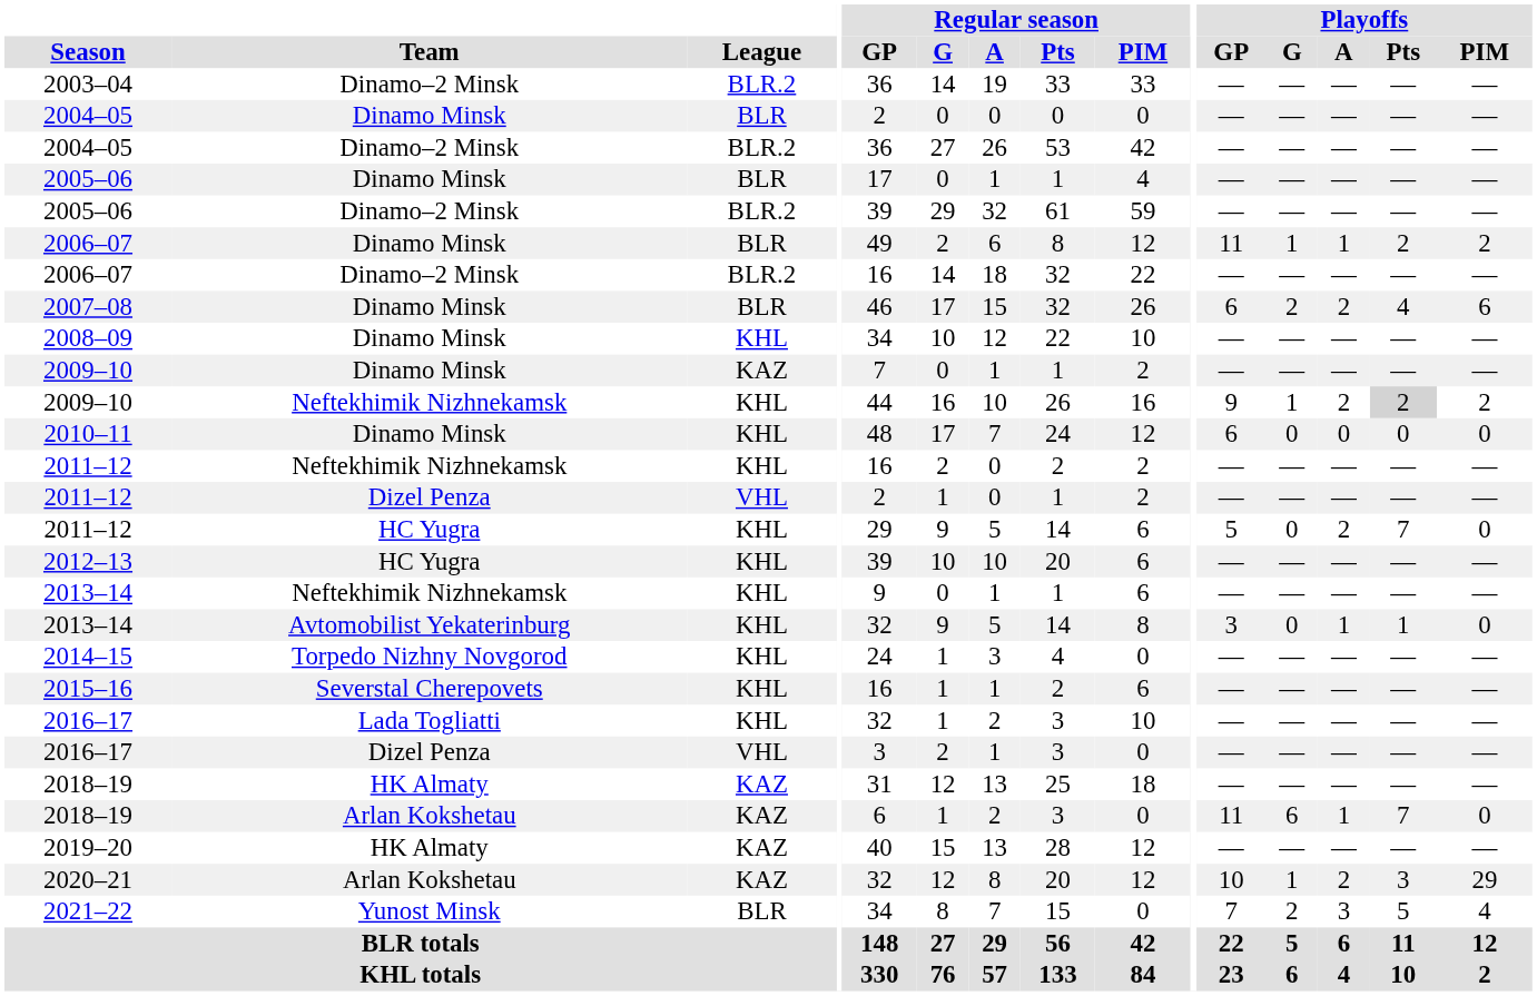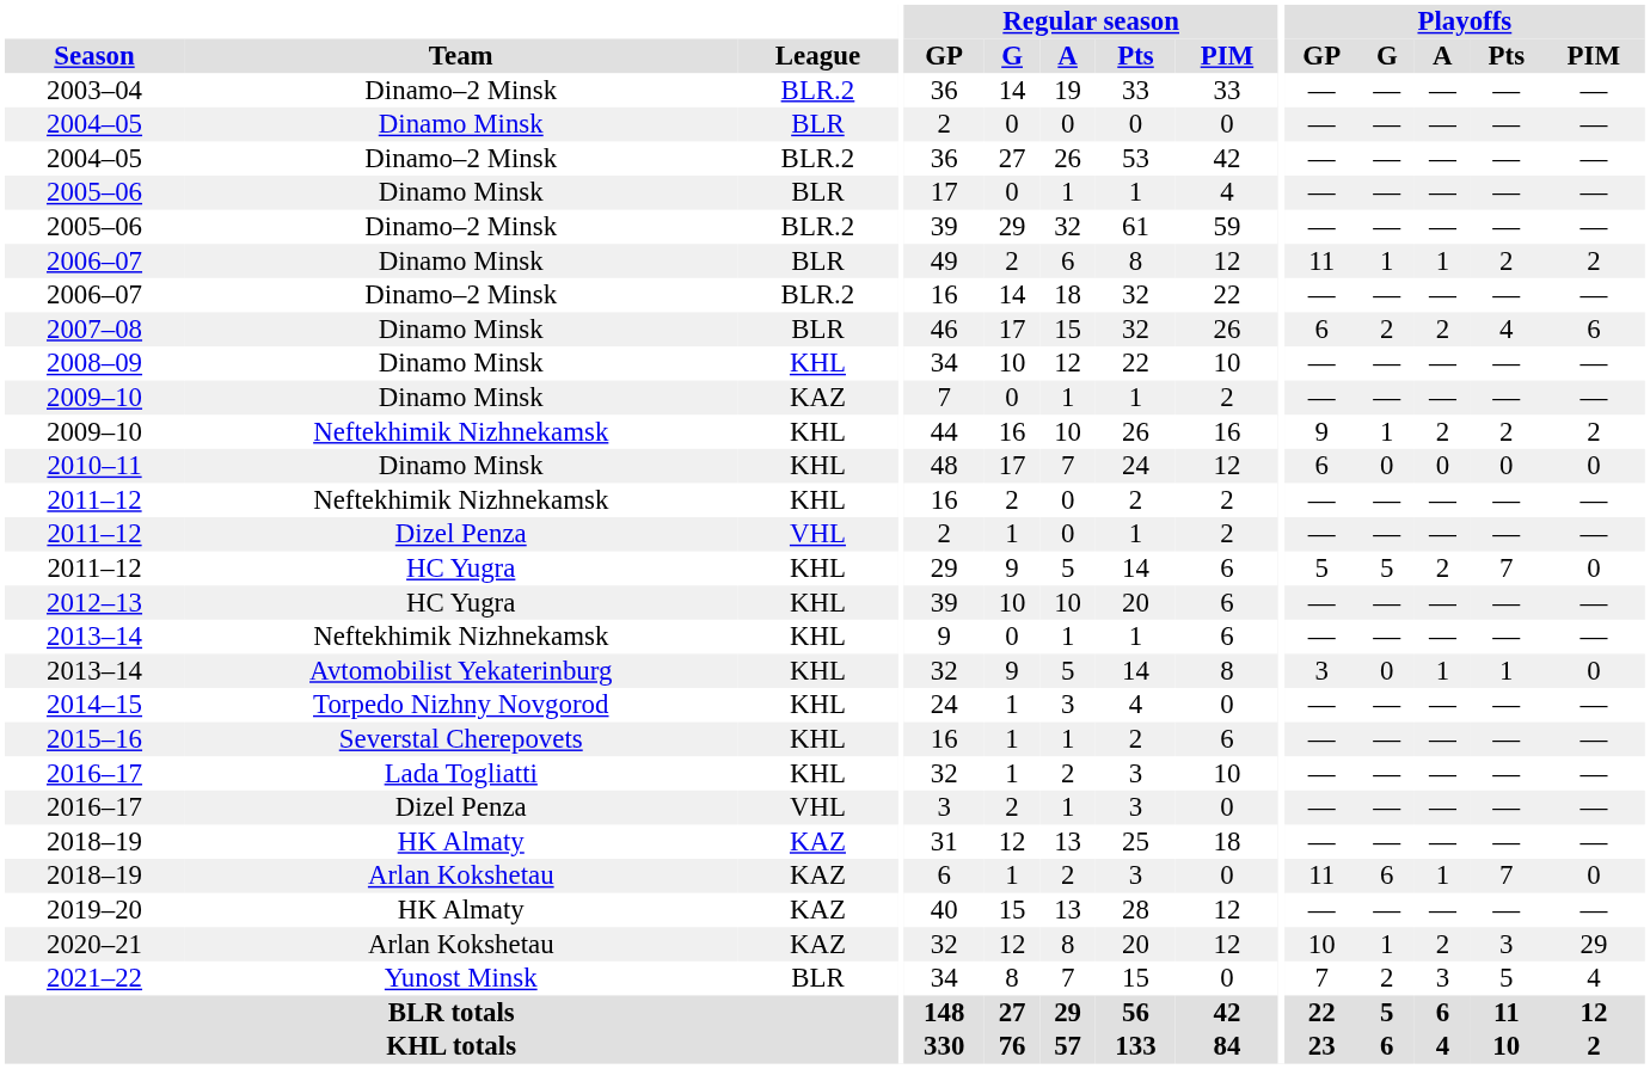 <table border="0" cellpadding="1" cellspacing="0" style="text-align:center; width:60em">
 <tr bgcolor="#e0e0e0">
 <th colspan="3" bgcolor="#ffffff"></th>
 <th rowspan="99" bgcolor="#ffffff"></th>
 <th colspan="5"><a href='#'>Regular season</a></th>
 <th rowspan="99" bgcolor="#ffffff"></th>
 <th colspan="5"><a href='#'>Playoffs</a></th>
 </tr>
 <tr bgcolor="#e0e0e0">
 <th><a href='#'>Season</a></th>
 <th>Team</th>
 <th>League</th>
 <th>GP</th>
 <th><a href='#'>G</a></th>
 <th><a href='#'>A</a></th>
 <th><a href='#'>Pts</a></th>
 <th><a href='#'>PIM</a></th>
 <th>GP</th>
 <th>G</th>
 <th>A</th>
 <th>Pts</th>
 <th>PIM</th>
 </tr>
 <tr>
 <td>2003–04</td>
 <td>Dinamo–2 Minsk</td>
 <td><a href='#'>BLR.2</a></td>
 <td>36</td>
 <td>14</td>
 <td>19</td>
 <td>33</td>
 <td>33</td>
 <td>—</td>
 <td>—</td>
 <td>—</td>
 <td>—</td>
 <td>—</td>
 </tr>
 <tr bgcolor="#f0f0f0">
 <td><a href='#'>2004–05</a></td>
 <td><a href='#'>Dinamo Minsk</a></td>
 <td><a href='#'>BLR</a></td>
 <td>2</td>
 <td>0</td>
 <td>0</td>
 <td>0</td>
 <td>0</td>
 <td>—</td>
 <td>—</td>
 <td>—</td>
 <td>—</td>
 <td>—</td>
 </tr>
 <tr>
 <td>2004–05</td>
 <td>Dinamo–2 Minsk</td>
 <td>BLR.2</td>
 <td>36</td>
 <td>27</td>
 <td>26</td>
 <td>53</td>
 <td>42</td>
 <td>—</td>
 <td>—</td>
 <td>—</td>
 <td>—</td>
 <td>—</td>
 </tr>
 <tr bgcolor="#f0f0f0">
 <td><a href='#'>2005–06</a></td>
 <td>Dinamo Minsk</td>
 <td>BLR</td>
 <td>17</td>
 <td>0</td>
 <td>1</td>
 <td>1</td>
 <td>4</td>
 <td>—</td>
 <td>—</td>
 <td>—</td>
 <td>—</td>
 <td>—</td>
 </tr>
 <tr>
 <td>2005–06</td>
 <td>Dinamo–2 Minsk</td>
 <td>BLR.2</td>
 <td>39</td>
 <td>29</td>
 <td>32</td>
 <td>61</td>
 <td>59</td>
 <td>—</td>
 <td>—</td>
 <td>—</td>
 <td>—</td>
 <td>—</td>
 </tr>
 <tr bgcolor="#f0f0f0">
 <td><a href='#'>2006–07</a></td>
 <td>Dinamo Minsk</td>
 <td>BLR</td>
 <td>49</td>
 <td>2</td>
 <td>6</td>
 <td>8</td>
 <td>12</td>
 <td>11</td>
 <td>1</td>
 <td>1</td>
 <td>2</td>
 <td>2</td>
 </tr>
 <tr>
 <td>2006–07</td>
 <td>Dinamo–2 Minsk</td>
 <td>BLR.2</td>
 <td>16</td>
 <td>14</td>
 <td>18</td>
 <td>32</td>
 <td>22</td>
 <td>—</td>
 <td>—</td>
 <td>—</td>
 <td>—</td>
 <td>—</td>
 </tr>
 <tr bgcolor="#f0f0f0">
 <td><a href='#'>2007–08</a></td>
 <td>Dinamo Minsk</td>
 <td>BLR</td>
 <td>46</td>
 <td>17</td>
 <td>15</td>
 <td>32</td>
 <td>26</td>
 <td>6</td>
 <td>2</td>
 <td>2</td>
 <td>4</td>
 <td>6</td>
 </tr>
 <tr>
 <td><a href='#'>2008–09</a></td>
 <td>Dinamo Minsk</td>
 <td><a href='#'>KHL</a></td>
 <td>34</td>
 <td>10</td>
 <td>12</td>
 <td>22</td>
 <td>10</td>
 <td>—</td>
 <td>—</td>
 <td>—</td>
 <td>—</td>
 <td>—</td>
 </tr>
 <tr bgcolor="#f0f0f0">
 <td><a href='#'>2009–10</a></td>
 <td>Dinamo Minsk</td>
 <td>KAZ</td>
 <td>7</td>
 <td>0</td>
 <td>1</td>
 <td>1</td>
 <td>2</td>
 <td>—</td>
 <td>—</td>
 <td>—</td>
 <td>—</td>
 <td>—</td>
 </tr>
 <tr>
 <td>2009–10</td>
 <td><a href='#'>Neftekhimik Nizhnekamsk</a></td>
 <td>KHL</td>
 <td>44</td>
 <td>16</td>
 <td>10</td>
 <td>26</td>
 <td>16</td>
 <td>9</td>
 <td>1</td>
 <td>2</td>
-<td style="background: lightgrey;">2</td>
+<td>2</td>
 <td>2</td>
 </tr>
 <tr bgcolor="#f0f0f0">
 <td><a href='#'>2010–11</a></td>
 <td>Dinamo Minsk</td>
 <td>KHL</td>
 <td>48</td>
 <td>17</td>
 <td>7</td>
 <td>24</td>
 <td>12</td>
 <td>6</td>
 <td>0</td>
 <td>0</td>
 <td>0</td>
 <td>0</td>
 </tr>
 <tr>
 <td><a href='#'>2011–12</a></td>
 <td>Neftekhimik Nizhnekamsk</td>
 <td>KHL</td>
 <td>16</td>
 <td>2</td>
 <td>0</td>
 <td>2</td>
 <td>2</td>
 <td>—</td>
 <td>—</td>
 <td>—</td>
 <td>—</td>
 <td>—</td>
 </tr>
 <tr bgcolor="#f0f0f0">
 <td><a href='#'>2011–12</a></td>
 <td><a href='#'>Dizel Penza</a></td>
 <td><a href='#'>VHL</a></td>
 <td>2</td>
 <td>1</td>
 <td>0</td>
 <td>1</td>
 <td>2</td>
 <td>—</td>
 <td>—</td>
 <td>—</td>
 <td>—</td>
 <td>—</td>
 </tr>
 <tr>
 <td>2011–12</td>
 <td><a href='#'>HC Yugra</a></td>
 <td>KHL</td>
 <td>29</td>
 <td>9</td>
 <td>5</td>
 <td>14</td>
 <td>6</td>
 <td>5</td>
-<td>0</td>
+<td>5</td>
 <td>2</td>
 <td>7</td>
 <td>0</td>
 </tr>
 <tr bgcolor="#f0f0f0">
 <td><a href='#'>2012–13</a></td>
 <td>HC Yugra</td>
 <td>KHL</td>
 <td>39</td>
 <td>10</td>
 <td>10</td>
 <td>20</td>
 <td>6</td>
 <td>—</td>
 <td>—</td>
 <td>—</td>
 <td>—</td>
 <td>—</td>
 </tr>
 <tr>
 <td><a href='#'>2013–14</a></td>
 <td>Neftekhimik Nizhnekamsk</td>
 <td>KHL</td>
 <td>9</td>
 <td>0</td>
 <td>1</td>
 <td>1</td>
 <td>6</td>
 <td>—</td>
 <td>—</td>
 <td>—</td>
 <td>—</td>
 <td>—</td>
 </tr>
 <tr bgcolor="#f0f0f0">
 <td>2013–14</td>
 <td><a href='#'>Avtomobilist Yekaterinburg</a></td>
 <td>KHL</td>
 <td>32</td>
 <td>9</td>
 <td>5</td>
 <td>14</td>
 <td>8</td>
 <td>3</td>
 <td>0</td>
 <td>1</td>
 <td>1</td>
 <td>0</td>
 </tr>
 <tr>
 <td><a href='#'>2014–15</a></td>
 <td><a href='#'>Torpedo Nizhny Novgorod</a></td>
 <td>KHL</td>
 <td>24</td>
 <td>1</td>
 <td>3</td>
 <td>4</td>
 <td>0</td>
 <td>—</td>
 <td>—</td>
 <td>—</td>
 <td>—</td>
 <td>—</td>
 </tr>
 <tr bgcolor="#f0f0f0">
 <td><a href='#'>2015–16</a></td>
 <td><a href='#'>Severstal Cherepovets</a></td>
 <td>KHL</td>
 <td>16</td>
 <td>1</td>
 <td>1</td>
 <td>2</td>
 <td>6</td>
 <td>—</td>
 <td>—</td>
 <td>—</td>
 <td>—</td>
 <td>—</td>
 </tr>
 <tr>
 <td><a href='#'>2016–17</a></td>
 <td><a href='#'>Lada Togliatti</a></td>
 <td>KHL</td>
 <td>32</td>
 <td>1</td>
 <td>2</td>
 <td>3</td>
 <td>10</td>
 <td>—</td>
 <td>—</td>
 <td>—</td>
 <td>—</td>
 <td>—</td>
 </tr>
 <tr bgcolor="#f0f0f0">
 <td>2016–17</td>
 <td>Dizel Penza</td>
 <td>VHL</td>
 <td>3</td>
 <td>2</td>
 <td>1</td>
 <td>3</td>
 <td>0</td>
 <td>—</td>
 <td>—</td>
 <td>—</td>
 <td>—</td>
 <td>—</td>
 </tr>
 <tr>
 <td>2018–19</td>
 <td><a href='#'>HK Almaty</a></td>
 <td><a href='#'>KAZ</a></td>
 <td>31</td>
 <td>12</td>
 <td>13</td>
 <td>25</td>
 <td>18</td>
 <td>—</td>
 <td>—</td>
 <td>—</td>
 <td>—</td>
 <td>—</td>
 </tr>
 <tr bgcolor="#f0f0f0">
 <td>2018–19</td>
 <td><a href='#'>Arlan Kokshetau</a></td>
 <td>KAZ</td>
 <td>6</td>
 <td>1</td>
 <td>2</td>
 <td>3</td>
 <td>0</td>
 <td>11</td>
 <td>6</td>
 <td>1</td>
 <td>7</td>
 <td>0</td>
 </tr>
 <tr>
 <td>2019–20</td>
 <td>HK Almaty</td>
 <td>KAZ</td>
 <td>40</td>
 <td>15</td>
 <td>13</td>
 <td>28</td>
 <td>12</td>
 <td>—</td>
 <td>—</td>
 <td>—</td>
 <td>—</td>
 <td>—</td>
 </tr>
 <tr bgcolor="#f0f0f0">
 <td>2020–21</td>
 <td>Arlan Kokshetau</td>
 <td>KAZ</td>
 <td>32</td>
 <td>12</td>
 <td>8</td>
 <td>20</td>
 <td>12</td>
 <td>10</td>
 <td>1</td>
 <td>2</td>
 <td>3</td>
 <td>29</td>
 </tr>
 <tr>
 <td><a href='#'>2021–22</a></td>
 <td><a href='#'>Yunost Minsk</a></td>
 <td>BLR</td>
 <td>34</td>
 <td>8</td>
 <td>7</td>
 <td>15</td>
 <td>0</td>
 <td>7</td>
 <td>2</td>
 <td>3</td>
 <td>5</td>
 <td>4</td>
 </tr>
 <tr bgcolor="#e0e0e0">
 <th colspan="3">BLR totals</th>
 <th>148</th>
 <th>27</th>
 <th>29</th>
 <th>56</th>
 <th>42</th>
 <th>22</th>
 <th>5</th>
 <th>6</th>
 <th>11</th>
 <th>12</th>
 </tr>
 <tr bgcolor="#e0e0e0">
 <th colspan="3">KHL totals</th>
 <th>330</th>
 <th>76</th>
 <th>57</th>
 <th>133</th>
 <th>84</th>
 <th>23</th>
 <th>6</th>
 <th>4</th>
 <th>10</th>
 <th>2</th>
 </tr>
 </table>
